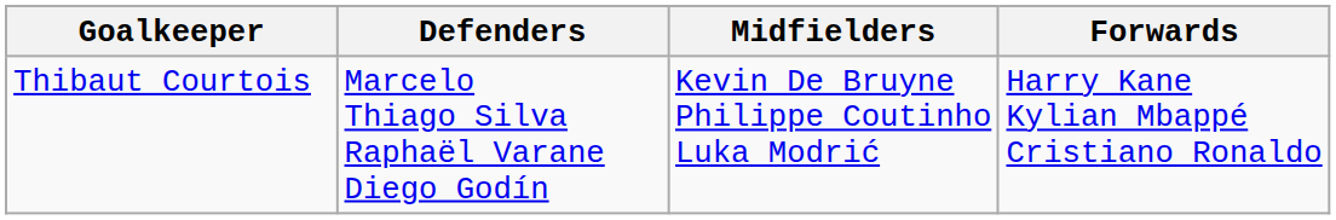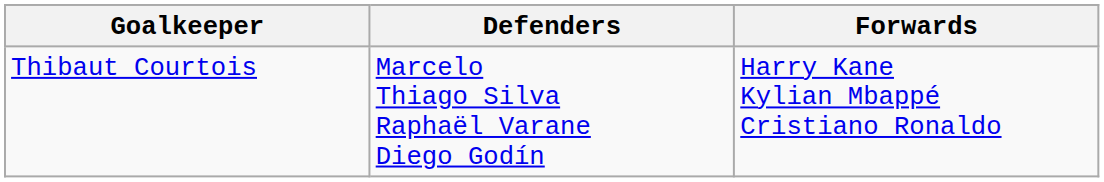 <table class="wikitable">
 <tr>
 <th style="width:25%;">Goalkeeper</th>
 <th style="width:25%;">Defenders</th>
-<th style="width:25%;">Midfielders</th>
 <th style="width:25%;">Forwards</th>
 </tr>
 <tr style="vertical-align:top;">
 <td> <a href='#'>Thibaut Courtois</a></td>
 <td> <a href='#'>Marcelo</a><br> <a href='#'>Thiago Silva</a><br> <a href='#'>Raphaël Varane</a><br> <a href='#'>Diego Godín</a></td>
-<td> <a href='#'>Kevin De Bruyne</a><br> <a href='#'>Philippe Coutinho</a><br> <a href='#'>Luka Modrić</a></td>
 <td> <a href='#'>Harry Kane</a><br> <a href='#'>Kylian Mbappé</a><br> <a href='#'>Cristiano Ronaldo</a></td>
 </tr>
 </table>
